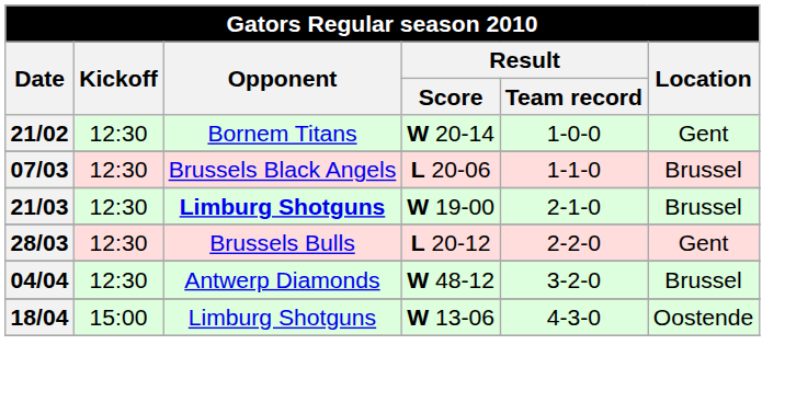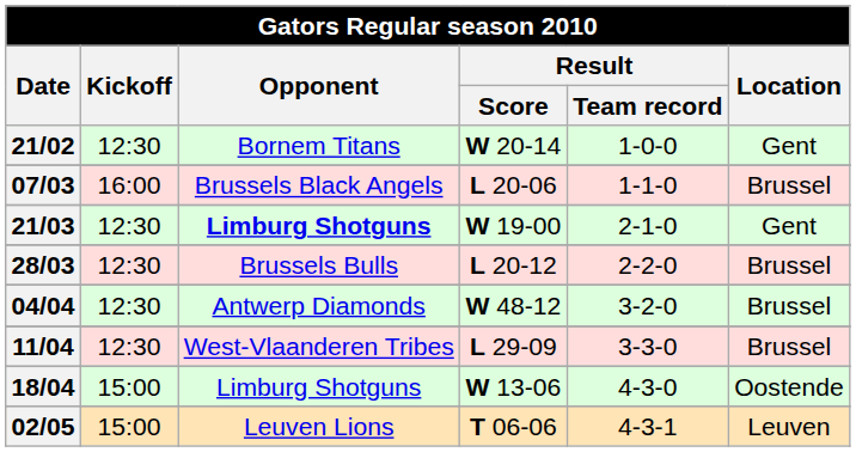 <table class="wikitable" align="center" style="font-size: 95%;">
 <tr>
 <th style="background-color:black; color:white" colspan=6>Gators Regular season 2010</th>
 </tr>
 <tr>
 <th rowspan="2">Date</th>
 <th rowspan="2">Kickoff</th>
 <th rowspan="2">Opponent</th>
 <th colspan="2">Result</th>
 <th rowspan="2">Location</th>
 </tr>
 <tr>
 <th>Score</th>
 <th>Team record</th>
 </tr>
 <tr style="background: #ddffdd;">
 <th align="center">21/02</th>
 <td align="center">12:30</td>
 <td align="center"><a href='#'>Bornem Titans</a></td>
 <td align="center"><strong>W</strong> 20-14</td>
 <td align="center">1-0-0</td>
 <td align="center">Gent</td>
 </tr>
 <tr>
 </tr>
 <tr style="background: #ffdddd;">
 <th align="center">07/03</th>
-<td align="center">12:30</td>
+<td align="center">16:00</td>
 <td align="center"><a href='#'>Brussels Black Angels</a></td>
 <td align="center"><strong>L</strong> 20-06</td>
 <td align="center">1-1-0</td>
 <td align="center">Brussel</td>
 </tr>
 <tr>
 </tr>
 <tr style="background: #ddffdd;">
 <th align="center">21/03</th>
 <td align="center">12:30</td>
 <td align="center"><strong><a href='#'>Limburg Shotguns</a></strong></td>
 <td align="center"><strong>W</strong> 19-00</td>
 <td align="center">2-1-0</td>
-<td align="center">Brussel</td>
+<td align="center">Gent</td>
 </tr>
 <tr>
 </tr>
 <tr style="background: #ffdddd;">
 <th align="center">28/03</th>
 <td align="center">12:30</td>
 <td align="center"><a href='#'>Brussels Bulls</a></td>
 <td align="center"><strong>L</strong> 20-12</td>
 <td align="center">2-2-0</td>
-<td align="center">Gent</td>
+<td align="center">Brussel</td>
 </tr>
 <tr>
 </tr>
 <tr style="background: #ddffdd;">
 <th align="center">04/04</th>
 <td align="center">12:30</td>
 <td align="center"><a href='#'>Antwerp Diamonds</a></td>
 <td align="center"><strong>W</strong> 48-12</td>
 <td align="center">3-2-0</td>
 <td align="center">Brussel</td>
 </tr>
 <tr>
 </tr>
+<tr style="background: #ffdddd;">
+<th align="center">11/04</th>
+<td align="center">12:30</td>
+<td align="center"><a href='#'>West-Vlaanderen Tribes</a></td>
+<td align="center"><strong>L</strong> 29-09</td>
+<td align="center">3-3-0</td>
+<td align="center">Brussel</td>
+</tr>
 <tr>
 </tr>
 <tr style="background: #ddffdd;">
 <th align="center">18/04</th>
 <td align="center">15:00</td>
 <td align="center"><a href='#'>Limburg Shotguns</a></td>
 <td align="center"><strong>W</strong> 13-06</td>
 <td align="center">4-3-0</td>
 <td align="center">Oostende</td>
 </tr>
 <tr>
 </tr>
+<tr style="background: #FFE4B5;">
+<th align="center">02/05</th>
+<td align="center">15:00</td>
+<td align="center"><a href='#'>Leuven Lions</a></td>
+<td align="center"><strong>T</strong> 06-06</td>
+<td align="center">4-3-1</td>
+<td align="center">Leuven</td>
+</tr>
 </table>
